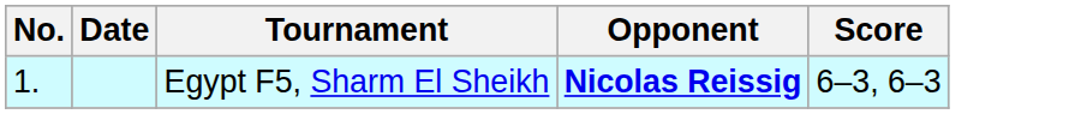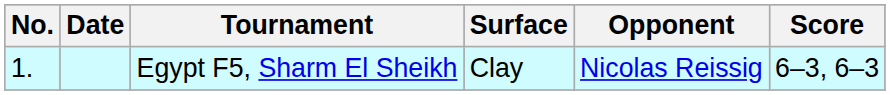 <table class="sortable wikitable">
 <tr>
 <th>No.</th>
 <th>Date</th>
 <th>Tournament</th>
+<th>Surface</th>
 <th>Opponent</th>
 <th class="unsortable">Score</th>
 </tr>
 <tr style="background:#cffcff;">
 <td>1.</td>
 <td></td>
 <td>Egypt F5, <a href='#'>Sharm El Sheikh</a></td>
-<td><strong> <a href='#'>Nicolas Reissig</a></strong></td>
+<td>Clay</td>
+<td> <a href='#'>Nicolas Reissig</a></td>
 <td>6–3, 6–3</td>
 </tr>
 </table>
